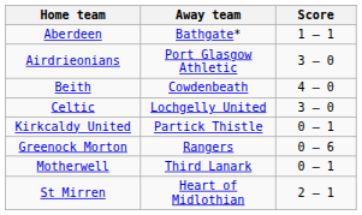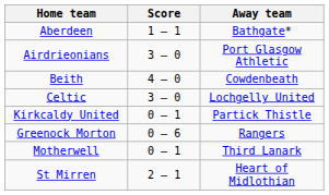 <table class="wikitable" style="text-align: center">
 <tr>
 <th width=140>Home team</th>
+<th width=80>Score</th>
 <th width=140>Away team</th>
-<th width=80>Score</th>
 </tr>
 <tr>
 <td><a href='#'>Aberdeen</a></td>
+<td>1 – 1</td>
 <td><a href='#'>Bathgate</a>*</td>
-<td>1 – 1</td>
 </tr>
 <tr>
 <td><a href='#'>Airdrieonians</a></td>
+<td>3 – 0</td>
 <td><a href='#'>Port Glasgow Athletic</a></td>
-<td>3 – 0</td>
 </tr>
 <tr>
 <td><a href='#'>Beith</a></td>
+<td>4 – 0</td>
 <td><a href='#'>Cowdenbeath</a></td>
-<td>4 – 0</td>
 </tr>
 <tr>
 <td><a href='#'>Celtic</a></td>
+<td>3 – 0</td>
 <td><a href='#'>Lochgelly United</a></td>
-<td>3 – 0</td>
 </tr>
 <tr>
 <td><a href='#'>Kirkcaldy United</a></td>
+<td>0 – 1</td>
 <td><a href='#'>Partick Thistle</a></td>
-<td>0 – 1</td>
 </tr>
 <tr>
 <td><a href='#'>Greenock Morton</a></td>
+<td>0 – 6</td>
 <td><a href='#'>Rangers</a></td>
-<td>0 – 6</td>
 </tr>
 <tr>
 <td><a href='#'>Motherwell</a></td>
+<td>0 – 1</td>
 <td><a href='#'>Third Lanark</a></td>
-<td>0 – 1</td>
 </tr>
 <tr>
 <td><a href='#'>St Mirren</a></td>
+<td>2 – 1</td>
 <td><a href='#'>Heart of Midlothian</a></td>
-<td>2 – 1</td>
 </tr>
 </table>
